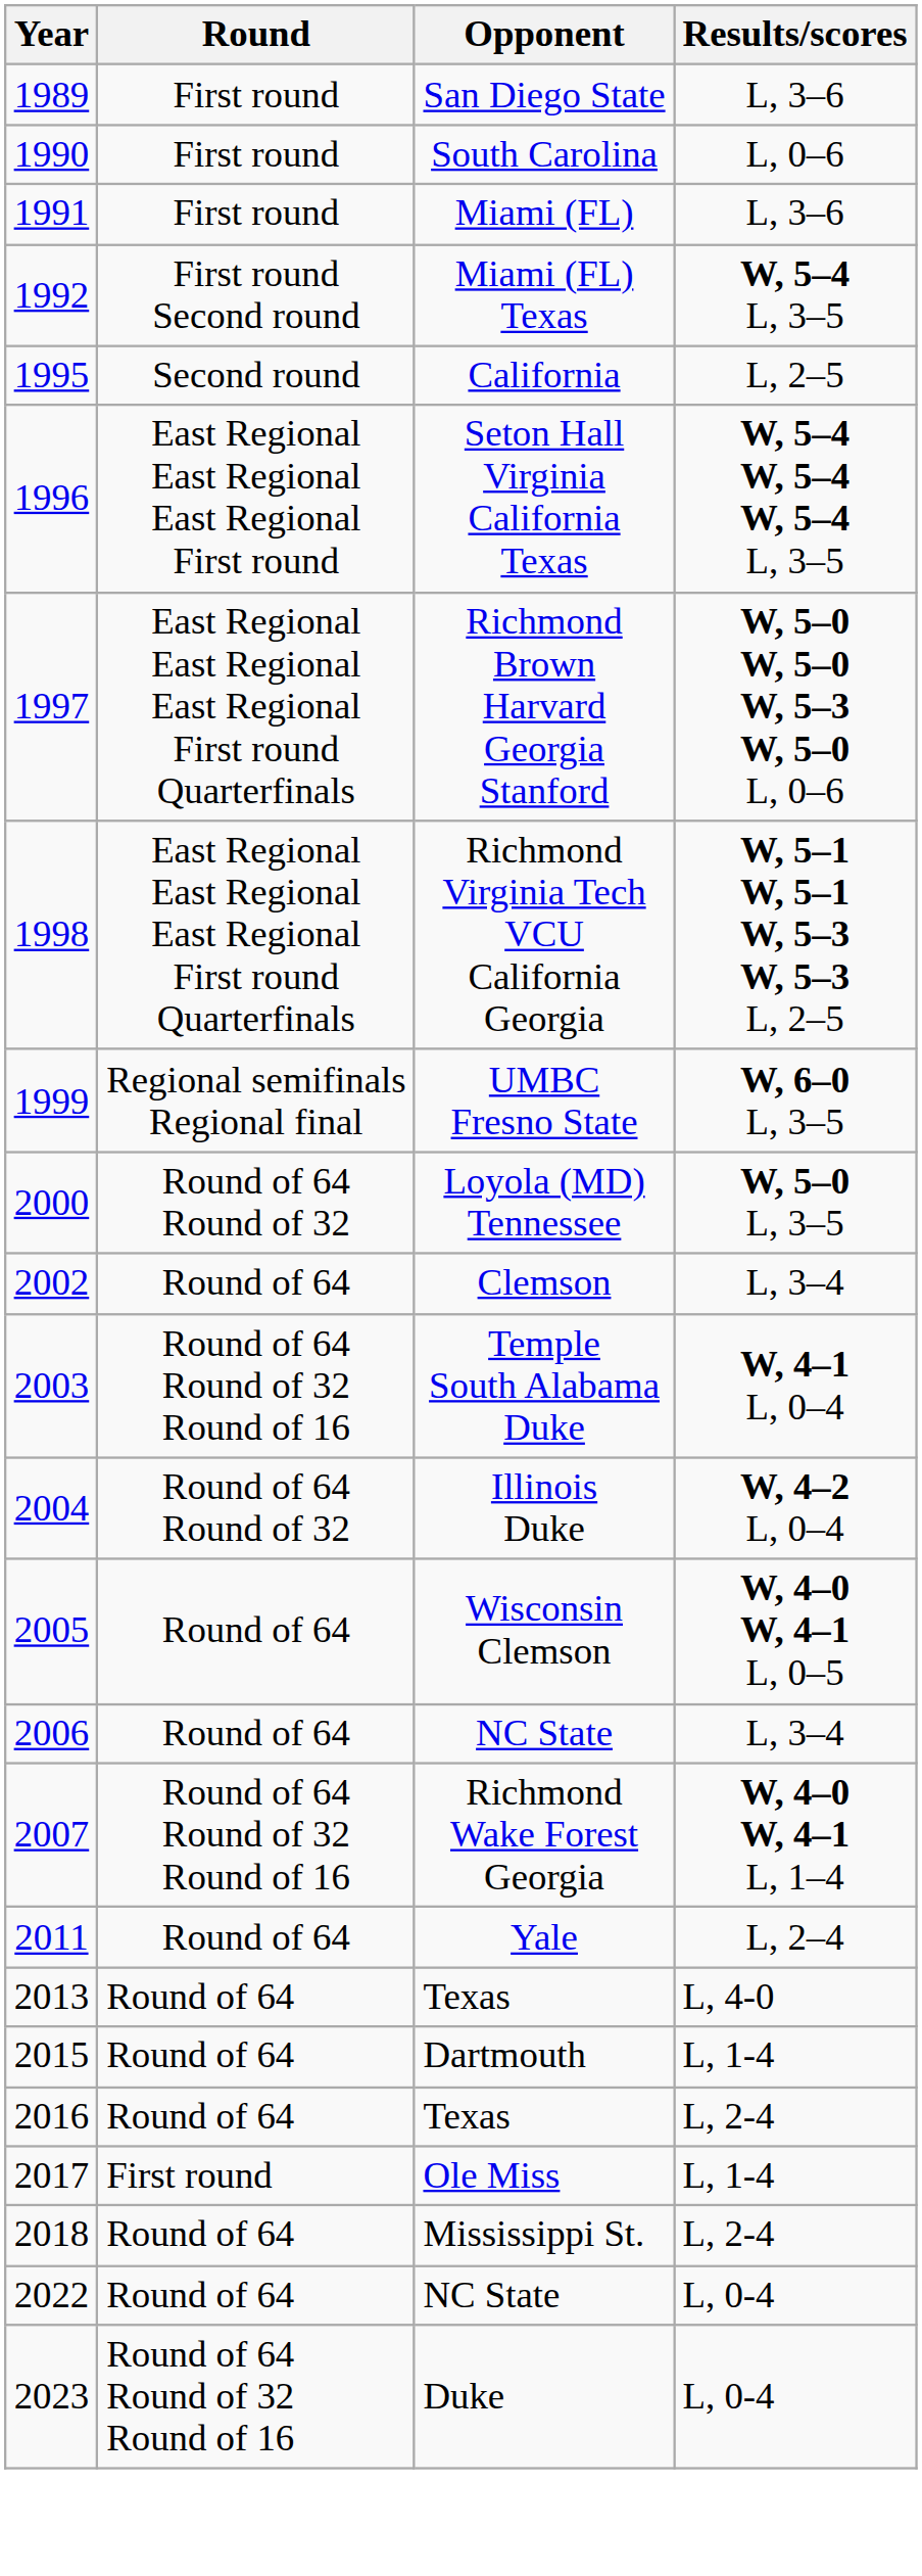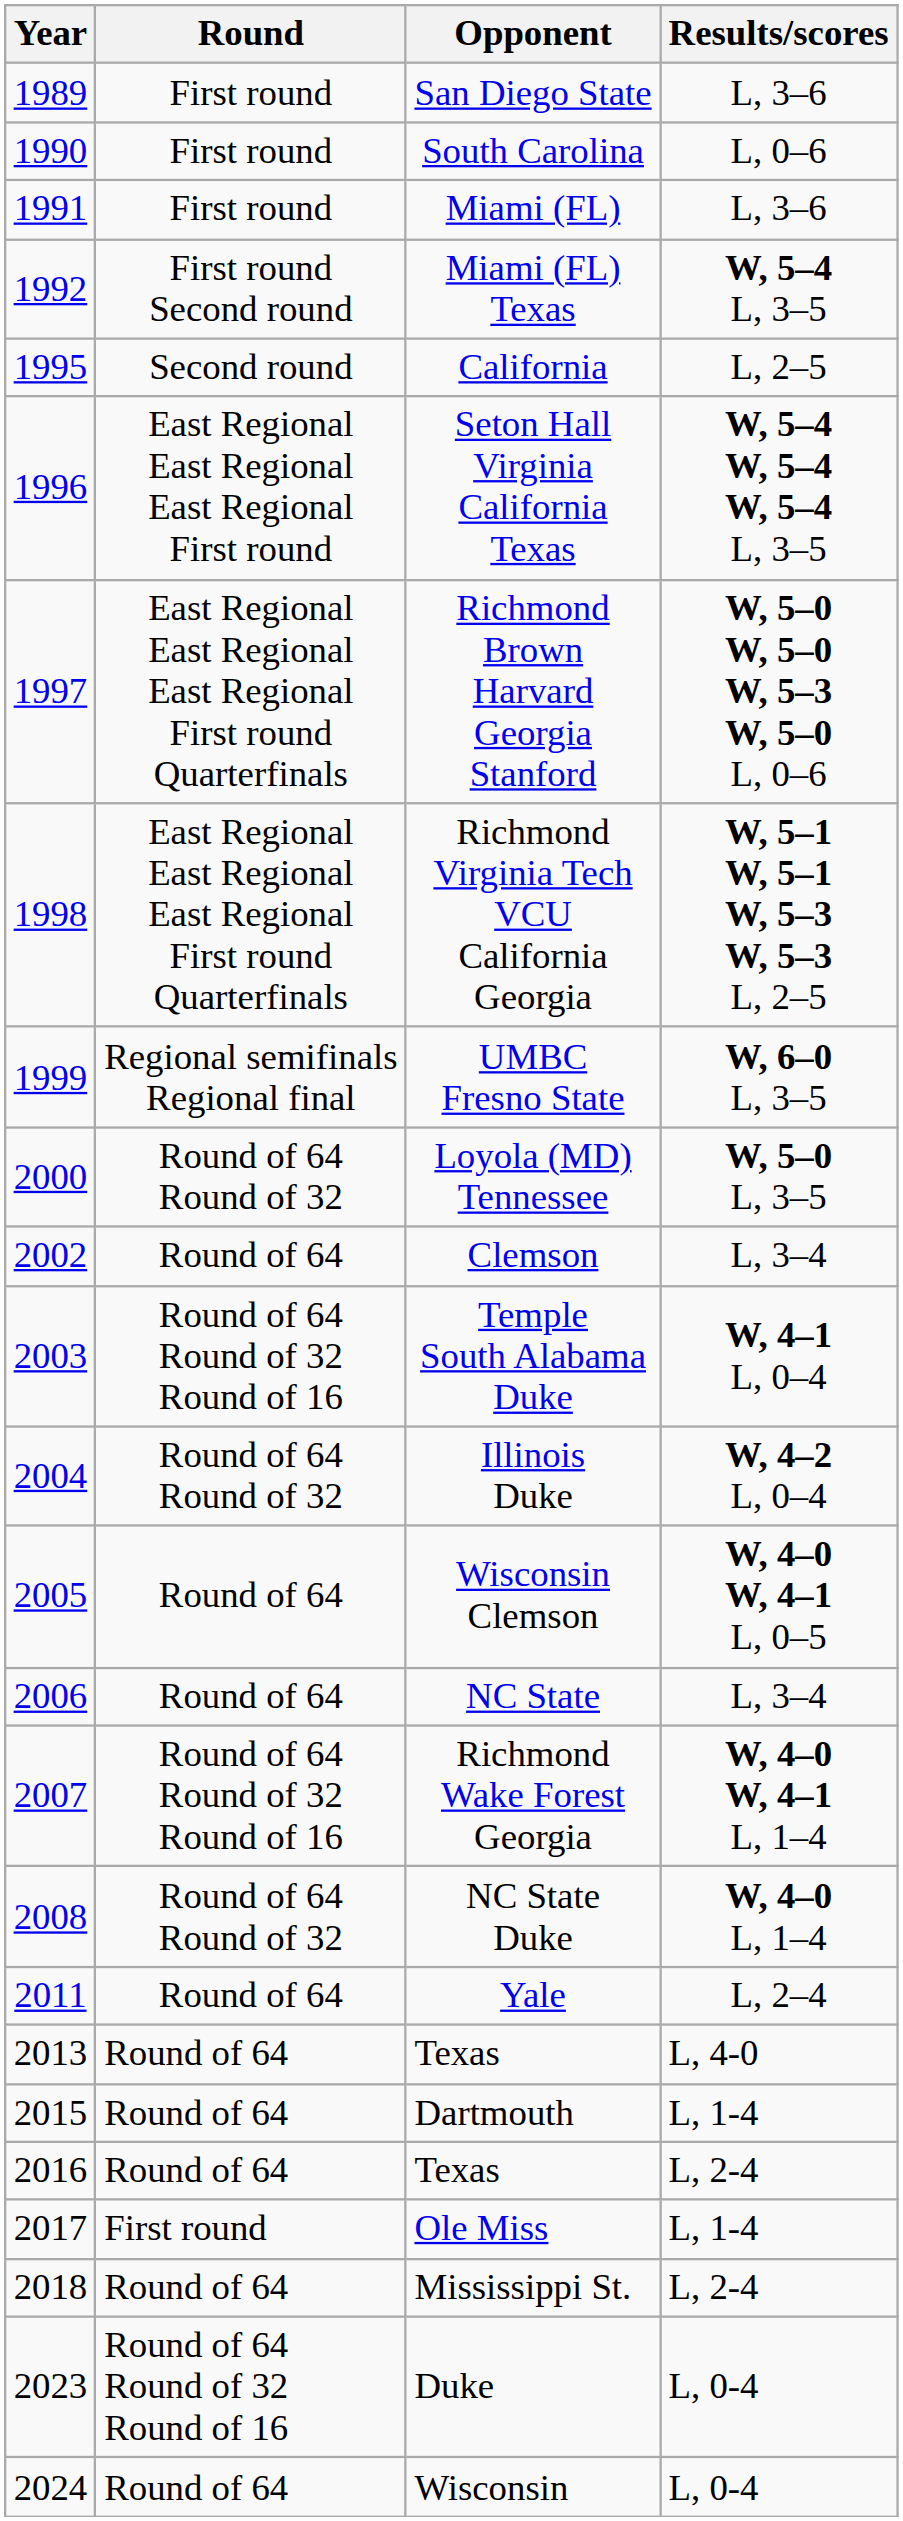 <table class="wikitable">
 <tr>
 <th>Year</th>
 <th>Round</th>
 <th>Opponent</th>
 <th>Results/scores</th>
 </tr>
 <tr style="text-align:center;">
 <td><a href='#'>1989</a></td>
 <td>First round</td>
 <td><a href='#'>San Diego State</a></td>
 <td>L, 3–6</td>
 </tr>
 <tr style="text-align:center;">
 <td><a href='#'>1990</a></td>
 <td>First round</td>
 <td><a href='#'>South Carolina</a></td>
 <td>L, 0–6</td>
 </tr>
 <tr style="text-align:center;">
 <td><a href='#'>1991</a></td>
 <td>First round</td>
 <td><a href='#'>Miami (FL)</a></td>
 <td>L, 3–6</td>
 </tr>
 <tr style="text-align:center;">
 <td><a href='#'>1992</a></td>
 <td>First round<br>Second round</td>
 <td><a href='#'>Miami (FL)</a><br><a href='#'>Texas</a></td>
 <td><strong>W, 5–4</strong><br>L, 3–5</td>
 </tr>
 <tr style="text-align:center;">
 <td><a href='#'>1995</a></td>
 <td>Second round</td>
 <td><a href='#'>California</a></td>
 <td>L, 2–5</td>
 </tr>
 <tr style="text-align:center;">
 <td><a href='#'>1996</a></td>
 <td>East Regional<br>East Regional<br>East Regional<br>First round</td>
 <td><a href='#'>Seton Hall</a><br><a href='#'>Virginia</a><br><a href='#'>California</a><br><a href='#'>Texas</a></td>
 <td><strong>W, 5–4</strong><br><strong>W, 5–4</strong><br><strong>W, 5–4</strong><br>L, 3–5</td>
 </tr>
 <tr style="text-align:center;">
 <td><a href='#'>1997</a></td>
 <td>East Regional<br>East Regional<br>East Regional<br>First round<br>Quarterfinals</td>
 <td><a href='#'>Richmond</a><br><a href='#'>Brown</a><br><a href='#'>Harvard</a><br><a href='#'>Georgia</a><br><a href='#'>Stanford</a></td>
 <td><strong>W, 5–0</strong><br><strong>W, 5–0</strong><br><strong>W, 5–3</strong><br><strong>W, 5–0</strong><br>L, 0–6</td>
 </tr>
 <tr style="text-align:center;">
 <td><a href='#'>1998</a></td>
 <td>East Regional<br>East Regional<br>East Regional<br>First round<br>Quarterfinals</td>
 <td>Richmond<br><a href='#'>Virginia Tech</a><br><a href='#'>VCU</a><br>California<br>Georgia</td>
 <td><strong>W, 5–1</strong><br><strong>W, 5–1</strong><br><strong>W, 5–3</strong><br><strong>W, 5–3</strong><br>L, 2–5</td>
 </tr>
 <tr style="text-align:center;">
 <td><a href='#'>1999</a></td>
 <td>Regional semifinals<br>Regional final</td>
 <td><a href='#'>UMBC</a><br><a href='#'>Fresno State</a></td>
 <td><strong>W, 6–0</strong><br>L, 3–5</td>
 </tr>
 <tr style="text-align:center;">
 <td><a href='#'>2000</a></td>
 <td>Round of 64<br>Round of 32</td>
 <td><a href='#'>Loyola (MD)</a><br><a href='#'>Tennessee</a></td>
 <td><strong>W, 5–0</strong><br>L, 3–5</td>
 </tr>
 <tr style="text-align:center;">
 <td><a href='#'>2002</a></td>
 <td>Round of 64</td>
 <td><a href='#'>Clemson</a></td>
 <td>L, 3–4</td>
 </tr>
 <tr style="text-align:center;">
 <td><a href='#'>2003</a></td>
 <td>Round of 64<br>Round of 32<br>Round of 16</td>
 <td><a href='#'>Temple</a><br><a href='#'>South Alabama</a><br><a href='#'>Duke</a></td>
 <td><strong>W, 4–1</strong><br>L, 0–4</td>
 </tr>
 <tr style="text-align:center;">
 <td><a href='#'>2004</a></td>
 <td>Round of 64<br>Round of 32</td>
 <td><a href='#'>Illinois</a><br>Duke</td>
 <td><strong>W, 4–2</strong><br>L, 0–4</td>
 </tr>
 <tr style="text-align:center;">
 <td><a href='#'>2005</a></td>
 <td>Round of 64</td>
 <td><a href='#'>Wisconsin</a><br>Clemson</td>
 <td><strong>W, 4–0</strong><br><strong>W, 4–1</strong><br>L, 0–5</td>
 </tr>
 <tr style="text-align:center;">
 <td><a href='#'>2006</a></td>
 <td>Round of 64</td>
 <td><a href='#'>NC State</a></td>
 <td>L, 3–4</td>
 </tr>
 <tr style="text-align:center;">
 <td><a href='#'>2007</a></td>
 <td>Round of 64<br>Round of 32<br>Round of 16</td>
 <td>Richmond<br><a href='#'>Wake Forest</a><br>Georgia</td>
 <td><strong>W, 4–0</strong><br><strong>W, 4–1</strong><br>L, 1–4</td>
 </tr>
 <tr style="text-align:center;">
+<td><a href='#'>2008</a></td>
+<td>Round of 64<br>Round of 32</td>
+<td>NC State<br>Duke</td>
+<td><strong>W, 4–0</strong><br>L, 1–4</td>
+</tr>
+<tr style="text-align:center;">
 <td><a href='#'>2011</a></td>
 <td>Round of 64</td>
 <td><a href='#'>Yale</a></td>
 <td>L, 2–4</td>
 </tr>
 <tr>
 <td>2013</td>
 <td>Round of 64</td>
 <td>Texas</td>
 <td>L, 4-0</td>
 </tr>
 <tr>
 <td>2015</td>
 <td>Round of 64</td>
 <td>Dartmouth</td>
 <td>L, 1-4</td>
 </tr>
 <tr>
 <td>2016</td>
 <td>Round of 64</td>
 <td>Texas</td>
 <td>L, 2-4</td>
 </tr>
 <tr>
 <td>2017</td>
 <td>First round</td>
 <td><a href='#'>Ole Miss</a></td>
 <td>L, 1-4</td>
 </tr>
 <tr>
 <td>2018</td>
 <td>Round of 64</td>
 <td>Mississippi St.</td>
 <td>L, 2-4</td>
 </tr>
 <tr>
-<td>2022</td>
-<td>Round of 64</td>
-<td>NC State</td>
-<td>L, 0-4</td>
-</tr>
-<tr>
 <td>2023</td>
 <td>Round of 64<br>Round of 32<br>Round of 16</td>
 <td>Duke</td>
 <td>L, 0-4</td>
 </tr>
+<tr>
+<td>2024</td>
+<td>Round of 64</td>
+<td>Wisconsin</td>
+<td>L, 0-4</td>
+</tr>
 </table>
